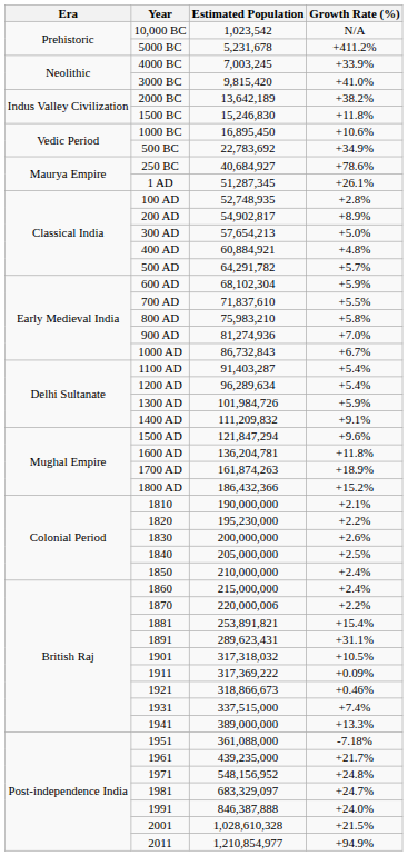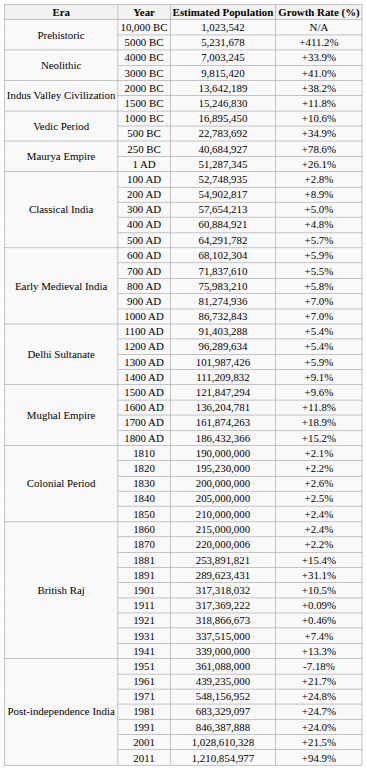 <table class="wikitable" style="line-height:15px; text-align:center;">
 <tr>
 <th>Era</th>
 <th>Year</th>
 <th>Estimated Population</th>
 <th>Growth Rate (%)</th>
 </tr>
 <tr>
 <td rowspan=2>Prehistoric</td>
 <td>10,000 BC</td>
 <td>1,023,542</td>
 <td>N/A</td>
 </tr>
 <tr>
 <td>5000 BC</td>
 <td>5,231,678</td>
 <td>+411.2%</td>
 </tr>
 <tr>
 <td rowspan=2>Neolithic</td>
 <td>4000 BC</td>
 <td>7,003,245</td>
 <td>+33.9%</td>
 </tr>
 <tr>
 <td>3000 BC</td>
 <td>9,815,420</td>
 <td>+41.0%</td>
 </tr>
 <tr>
 <td rowspan=2>Indus Valley Civilization</td>
 <td>2000 BC</td>
 <td>13,642,189</td>
 <td>+38.2%</td>
 </tr>
 <tr>
 <td>1500 BC</td>
 <td>15,246,830</td>
 <td>+11.8%</td>
 </tr>
 <tr>
 <td rowspan=2>Vedic Period</td>
 <td>1000 BC</td>
 <td>16,895,450</td>
 <td>+10.6%</td>
 </tr>
 <tr>
 <td>500 BC</td>
 <td>22,783,692</td>
 <td>+34.9%</td>
 </tr>
 <tr>
 <td rowspan=2>Maurya Empire</td>
 <td>250 BC</td>
 <td>40,684,927</td>
 <td>+78.6%</td>
 </tr>
 <tr>
 <td>1 AD</td>
 <td>51,287,345</td>
 <td>+26.1%</td>
 </tr>
 <tr>
 <td rowspan=5>Classical India</td>
 <td>100 AD</td>
 <td>52,748,935</td>
 <td>+2.8%</td>
 </tr>
 <tr>
 <td>200 AD</td>
 <td>54,902,817</td>
 <td>+8.9%</td>
 </tr>
 <tr>
 <td>300 AD</td>
 <td>57,654,213</td>
 <td>+5.0%</td>
 </tr>
 <tr>
 <td>400 AD</td>
 <td>60,884,921</td>
 <td>+4.8%</td>
 </tr>
 <tr>
 <td>500 AD</td>
 <td>64,291,782</td>
 <td>+5.7%</td>
 </tr>
 <tr>
 <td rowspan=5>Early Medieval India</td>
 <td>600 AD</td>
 <td>68,102,304</td>
 <td>+5.9%</td>
 </tr>
 <tr>
 <td>700 AD</td>
 <td>71,837,610</td>
 <td>+5.5%</td>
 </tr>
 <tr>
 <td>800 AD</td>
 <td>75,983,210</td>
 <td>+5.8%</td>
 </tr>
 <tr>
 <td>900 AD</td>
 <td>81,274,936</td>
 <td>+7.0%</td>
 </tr>
 <tr>
 <td>1000 AD</td>
 <td>86,732,843</td>
-<td>+6.7%</td>
+<td>+7.0%</td>
 </tr>
 <tr>
 <td rowspan=4>Delhi Sultanate</td>
 <td>1100 AD</td>
-<td>91,403,287</td>
+<td>91,403,288</td>
 <td>+5.4%</td>
 </tr>
 <tr>
 <td>1200 AD</td>
 <td>96,289,634</td>
 <td>+5.4%</td>
 </tr>
 <tr>
 <td>1300 AD</td>
-<td>101,984,726</td>
+<td>101,987,426</td>
 <td>+5.9%</td>
 </tr>
 <tr>
 <td>1400 AD</td>
 <td>111,209,832</td>
 <td>+9.1%</td>
 </tr>
 <tr>
 <td rowspan=4>Mughal Empire</td>
 <td>1500 AD</td>
 <td>121,847,294</td>
 <td>+9.6%</td>
 </tr>
 <tr>
 <td>1600 AD</td>
 <td>136,204,781</td>
 <td>+11.8%</td>
 </tr>
 <tr>
 <td>1700 AD</td>
 <td>161,874,263</td>
 <td>+18.9%</td>
 </tr>
 <tr>
 <td>1800 AD</td>
 <td>186,432,366</td>
 <td>+15.2%</td>
 </tr>
 <tr>
 <td rowspan=5>Colonial Period</td>
 <td>1810</td>
 <td>190,000,000</td>
 <td>+2.1%</td>
 </tr>
 <tr>
 <td>1820</td>
 <td>195,230,000</td>
 <td>+2.2%</td>
 </tr>
 <tr>
 <td>1830</td>
 <td>200,000,000</td>
 <td>+2.6%</td>
 </tr>
 <tr>
 <td>1840</td>
 <td>205,000,000</td>
 <td>+2.5%</td>
 </tr>
 <tr>
 <td>1850</td>
 <td>210,000,000</td>
 <td>+2.4%</td>
 </tr>
 <tr>
 <td rowspan=9>British Raj</td>
 <td>1860</td>
 <td>215,000,000</td>
 <td>+2.4%</td>
 </tr>
 <tr>
 <td>1870</td>
 <td>220,000,006</td>
 <td>+2.2%</td>
 </tr>
 <tr>
 <td>1881</td>
 <td>253,891,821</td>
 <td>+15.4%</td>
 </tr>
 <tr>
 <td>1891</td>
 <td>289,623,431</td>
 <td>+31.1%</td>
 </tr>
 <tr>
 <td>1901</td>
 <td>317,318,032</td>
 <td>+10.5%</td>
 </tr>
 <tr>
 <td>1911</td>
 <td>317,369,222</td>
 <td>+0.09%</td>
 </tr>
 <tr>
 <td>1921</td>
 <td>318,866,673</td>
 <td>+0.46%</td>
 </tr>
 <tr>
 <td>1931</td>
 <td>337,515,000</td>
 <td>+7.4%</td>
 </tr>
 <tr>
 <td>1941</td>
-<td>389,000,000</td>
+<td>339,000,000</td>
 <td>+13.3%</td>
 </tr>
 <tr>
 <td rowspan=7>Post-independence India</td>
 <td>1951</td>
 <td>361,088,000</td>
 <td>-7.18%</td>
 </tr>
 <tr>
 <td>1961</td>
 <td>439,235,000</td>
 <td>+21.7%</td>
 </tr>
 <tr>
 <td>1971</td>
 <td>548,156,952</td>
 <td>+24.8%</td>
 </tr>
 <tr>
 <td>1981</td>
 <td>683,329,097</td>
 <td>+24.7%</td>
 </tr>
 <tr>
 <td>1991</td>
 <td>846,387,888</td>
 <td>+24.0%</td>
 </tr>
 <tr>
 <td>2001</td>
 <td>1,028,610,328</td>
 <td>+21.5%</td>
 </tr>
 <tr>
 <td>2011</td>
 <td>1,210,854,977</td>
 <td>+94.9%</td>
 </tr>
 </table>
